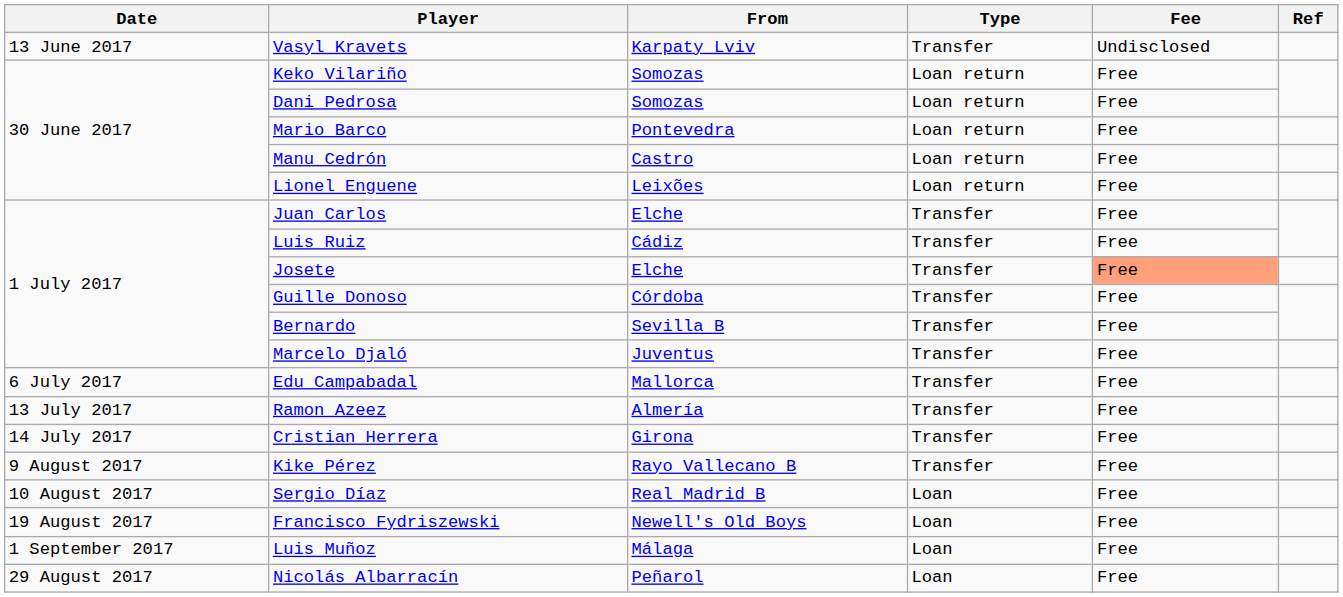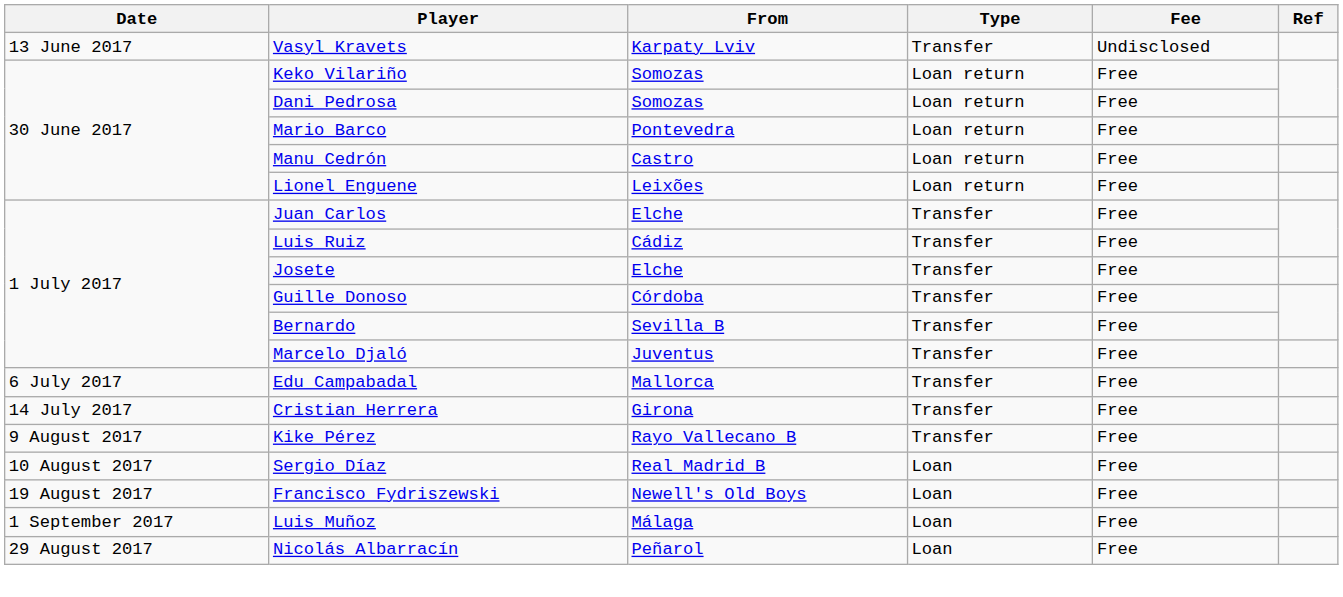 <table class="wikitable" style="width:80%;">
 <tr>
 <th>Date</th>
 <th>Player</th>
 <th>From</th>
 <th>Type</th>
 <th>Fee</th>
 <th>Ref</th>
 </tr>
 <tr>
 <td>13 June 2017</td>
 <td> <a href='#'>Vasyl Kravets</a></td>
 <td> <a href='#'>Karpaty Lviv</a></td>
 <td>Transfer</td>
 <td>Undisclosed</td>
 <td></td>
 </tr>
 <tr>
 <td rowspan="5">30 June 2017</td>
 <td> <a href='#'>Keko Vilariño</a></td>
 <td> <a href='#'>Somozas</a></td>
 <td>Loan return</td>
 <td>Free</td>
 <td rowspan="2"></td>
 </tr>
 <tr>
 <td> <a href='#'>Dani Pedrosa</a></td>
 <td> <a href='#'>Somozas</a></td>
 <td>Loan return</td>
 <td>Free</td>
 </tr>
 <tr>
 <td> <a href='#'>Mario Barco</a></td>
 <td> <a href='#'>Pontevedra</a></td>
 <td>Loan return</td>
 <td>Free</td>
 <td></td>
 </tr>
 <tr>
 <td> <a href='#'>Manu Cedrón</a></td>
 <td> <a href='#'>Castro</a></td>
 <td>Loan return</td>
 <td>Free</td>
 <td></td>
 </tr>
 <tr>
 <td> <a href='#'>Lionel Enguene</a></td>
 <td> <a href='#'>Leixões</a></td>
 <td>Loan return</td>
 <td>Free</td>
 <td></td>
 </tr>
 <tr>
 <td rowspan="6">1 July 2017</td>
 <td> <a href='#'>Juan Carlos</a></td>
 <td> <a href='#'>Elche</a></td>
 <td>Transfer</td>
 <td>Free</td>
 <td rowspan="2"></td>
 </tr>
 <tr>
 <td> <a href='#'>Luis Ruiz</a></td>
 <td> <a href='#'>Cádiz</a></td>
 <td>Transfer</td>
 <td>Free</td>
 </tr>
 <tr>
 <td> <a href='#'>Josete</a></td>
 <td> <a href='#'>Elche</a></td>
 <td>Transfer</td>
-<td style="background: lightsalmon;">Free</td>
+<td>Free</td>
 <td></td>
 </tr>
 <tr>
 <td> <a href='#'>Guille Donoso</a></td>
 <td> <a href='#'>Córdoba</a></td>
 <td>Transfer</td>
 <td>Free</td>
 <td rowspan="2"></td>
 </tr>
 <tr>
 <td> <a href='#'>Bernardo</a></td>
 <td> <a href='#'>Sevilla B</a></td>
 <td>Transfer</td>
 <td>Free</td>
 </tr>
 <tr>
 <td> <a href='#'>Marcelo Djaló</a></td>
 <td> <a href='#'>Juventus</a></td>
 <td>Transfer</td>
 <td>Free</td>
 <td></td>
 </tr>
 <tr>
 <td>6 July 2017</td>
 <td> <a href='#'>Edu Campabadal</a></td>
 <td> <a href='#'>Mallorca</a></td>
-<td>Transfer</td>
-<td>Free</td>
-<td></td>
-</tr>
-<tr>
-<td>13 July 2017</td>
-<td> <a href='#'>Ramon Azeez</a></td>
-<td> <a href='#'>Almería</a></td>
 <td>Transfer</td>
 <td>Free</td>
 <td></td>
 </tr>
 <tr>
 <td>14 July 2017</td>
 <td> <a href='#'>Cristian Herrera</a></td>
 <td> <a href='#'>Girona</a></td>
 <td>Transfer</td>
 <td>Free</td>
 <td></td>
 </tr>
 <tr>
 <td>9 August 2017</td>
 <td> <a href='#'>Kike Pérez</a></td>
 <td> <a href='#'>Rayo Vallecano B</a></td>
 <td>Transfer</td>
 <td>Free</td>
 <td></td>
 </tr>
 <tr>
 <td>10 August 2017</td>
 <td> <a href='#'>Sergio Díaz</a></td>
 <td> <a href='#'>Real Madrid B</a></td>
 <td>Loan</td>
 <td>Free</td>
 <td></td>
 </tr>
 <tr>
 <td>19 August 2017</td>
 <td> <a href='#'>Francisco Fydriszewski</a></td>
 <td> <a href='#'>Newell's Old Boys</a></td>
 <td>Loan</td>
 <td>Free</td>
 <td></td>
 </tr>
 <tr>
 <td>1 September 2017</td>
 <td> <a href='#'>Luis Muñoz</a></td>
 <td> <a href='#'>Málaga</a></td>
 <td>Loan</td>
 <td>Free</td>
 <td></td>
 </tr>
 <tr>
 <td>29 August 2017</td>
 <td> <a href='#'>Nicolás Albarracín</a></td>
 <td> <a href='#'>Peñarol</a></td>
 <td>Loan</td>
 <td>Free</td>
 <td></td>
 </tr>
 </table>
